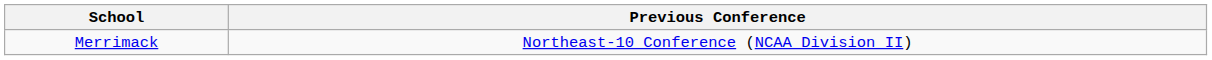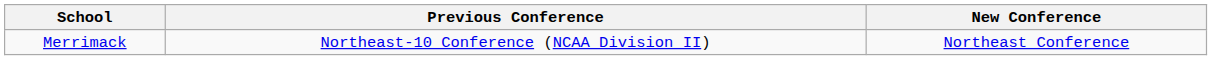 <table class="wikitable sortable" style="width:80%; font-size:100%; text-align:center;">
 <tr>
 <th><strong>School</strong></th>
 <th><strong>Previous Conference</strong></th>
+<th><strong>New Conference</strong></th>
 </tr>
 <tr>
 <td><a href='#'>Merrimack</a></td>
 <td><a href='#'>Northeast-10 Conference</a> (<a href='#'>NCAA Division II</a>)</td>
+<td><a href='#'>Northeast Conference</a></td>
 </tr>
 </table>
